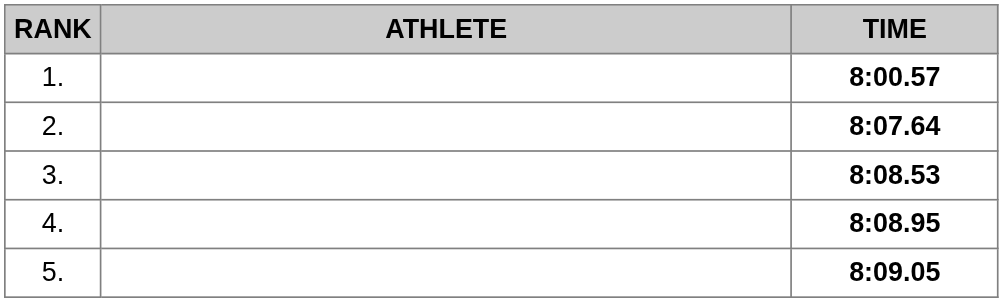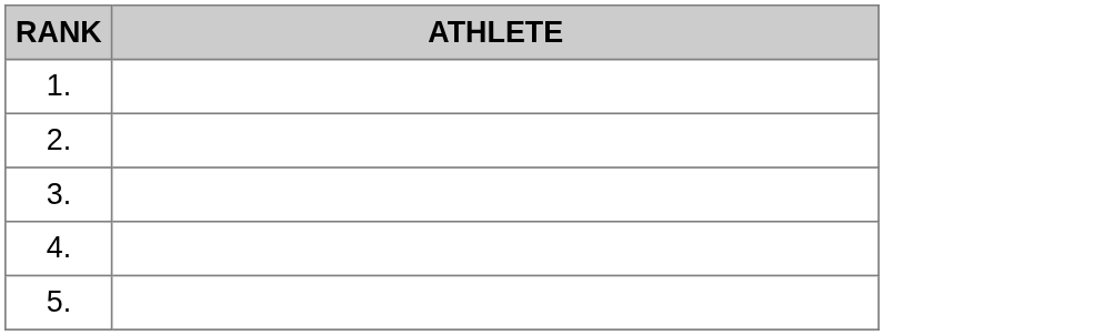 <table border="1" cellspacing="2" cellpadding="5" style="border-collapse: collapse; font-size: 100%;">
 <tr bgcolor="cccccc">
 <th>RANK</th>
 <th align="center" style="width: 25em">ATHLETE</th>
-<th align="center" style="width: 7em">TIME</th>
 </tr>
 <tr>
 <td align="center">1.</td>
 <td></td>
-<td align="center"><strong>8:00.57</strong></td>
 </tr>
 <tr>
 <td align="center">2.</td>
 <td></td>
-<td align="center"><strong>8:07.64</strong></td>
 </tr>
 <tr>
 <td align="center">3.</td>
 <td></td>
-<td align="center"><strong>8:08.53</strong></td>
 </tr>
 <tr>
 <td align="center">4.</td>
 <td></td>
-<td align="center"><strong>8:08.95</strong></td>
 </tr>
 <tr>
 <td align="center">5.</td>
 <td></td>
-<td align="center"><strong>8:09.05</strong></td>
 </tr>
 </table>
